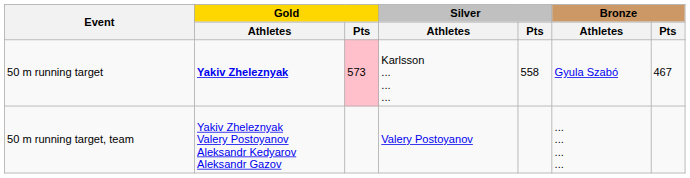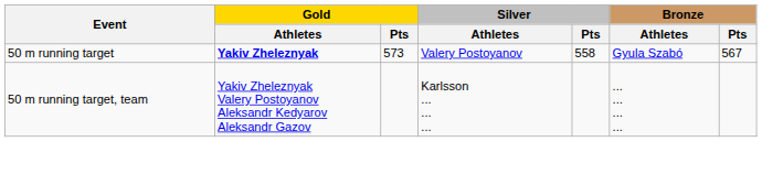 <table class="wikitable" width=70% style="font-size:90%; text-align:left;">
 <tr align=center>
 <th rowspan=2>Event</th>
 <td colspan=2 bgcolor=gold><strong>Gold</strong></td>
 <td colspan=2 bgcolor=silver><strong>Silver</strong></td>
 <td colspan=2 bgcolor=cc9966><strong>Bronze</strong></td>
 </tr>
 <tr>
 <th>Athletes</th>
 <th>Pts</th>
 <th>Athletes</th>
 <th>Pts</th>
 <th>Athletes</th>
 <th>Pts</th>
 </tr>
 <tr>
 <td>50 m running target</td>
 <td><strong> <a href='#'>Yakiv Zheleznyak</a></strong></td>
-<td style="background: pink;">573</td>
-<td> <br>Karlsson<br>...<br>...<br>...</td>
+<td>573</td>
+<td> <a href='#'>Valery Postoyanov</a></td>
 <td>558</td>
 <td> <a href='#'>Gyula Szabó</a></td>
-<td>467</td>
+<td>567</td>
 </tr>
 <tr>
 <td>50 m running target, team</td>
 <td> <br><a href='#'>Yakiv Zheleznyak</a><br><a href='#'>Valery Postoyanov</a><br><a href='#'>Aleksandr Kedyarov</a><br><a href='#'>Aleksandr Gazov</a></td>
 <td></td>
-<td> <a href='#'>Valery Postoyanov</a></td>
+<td> <br>Karlsson<br>...<br>...<br>...</td>
 <td></td>
 <td> <br>...<br>...<br>...<br>...</td>
 <td></td>
 </tr>
 </table>
